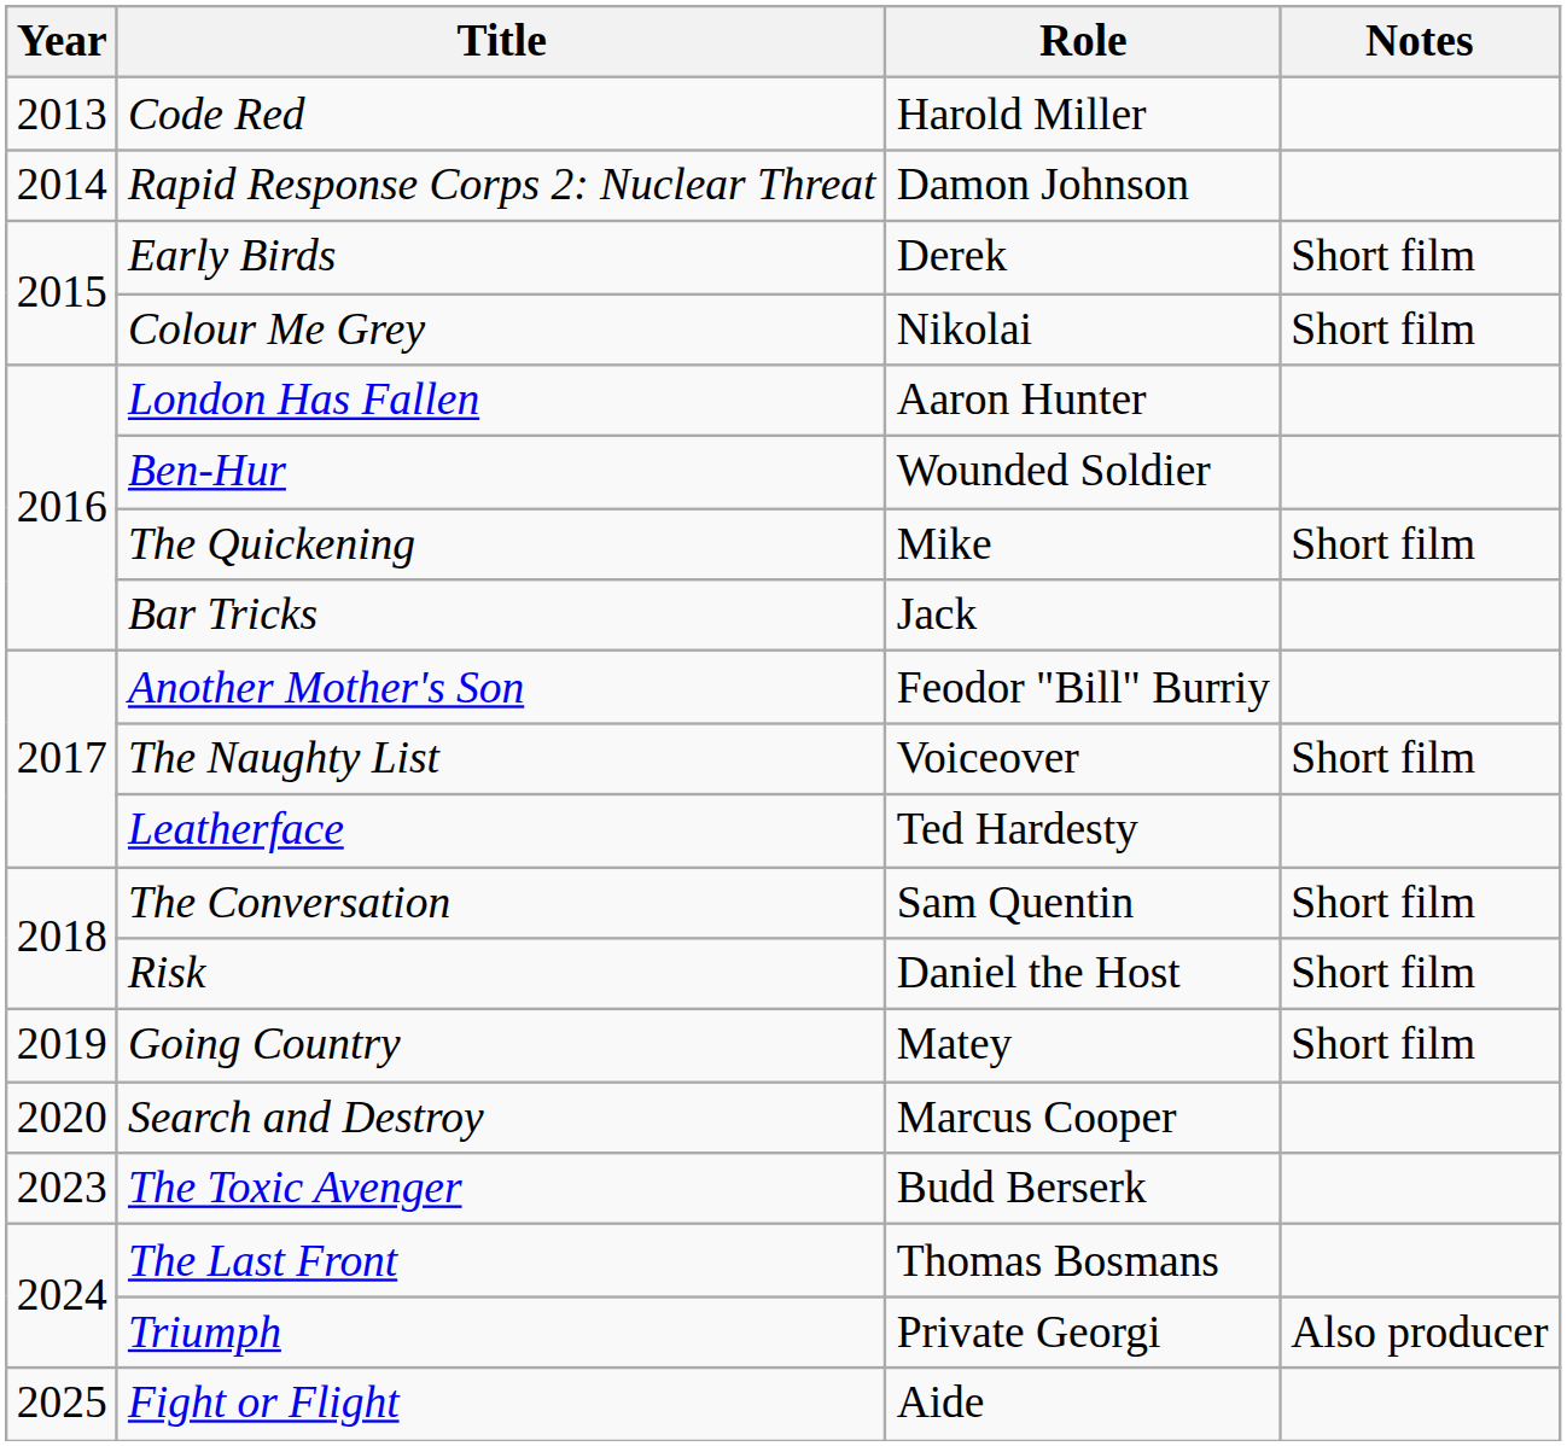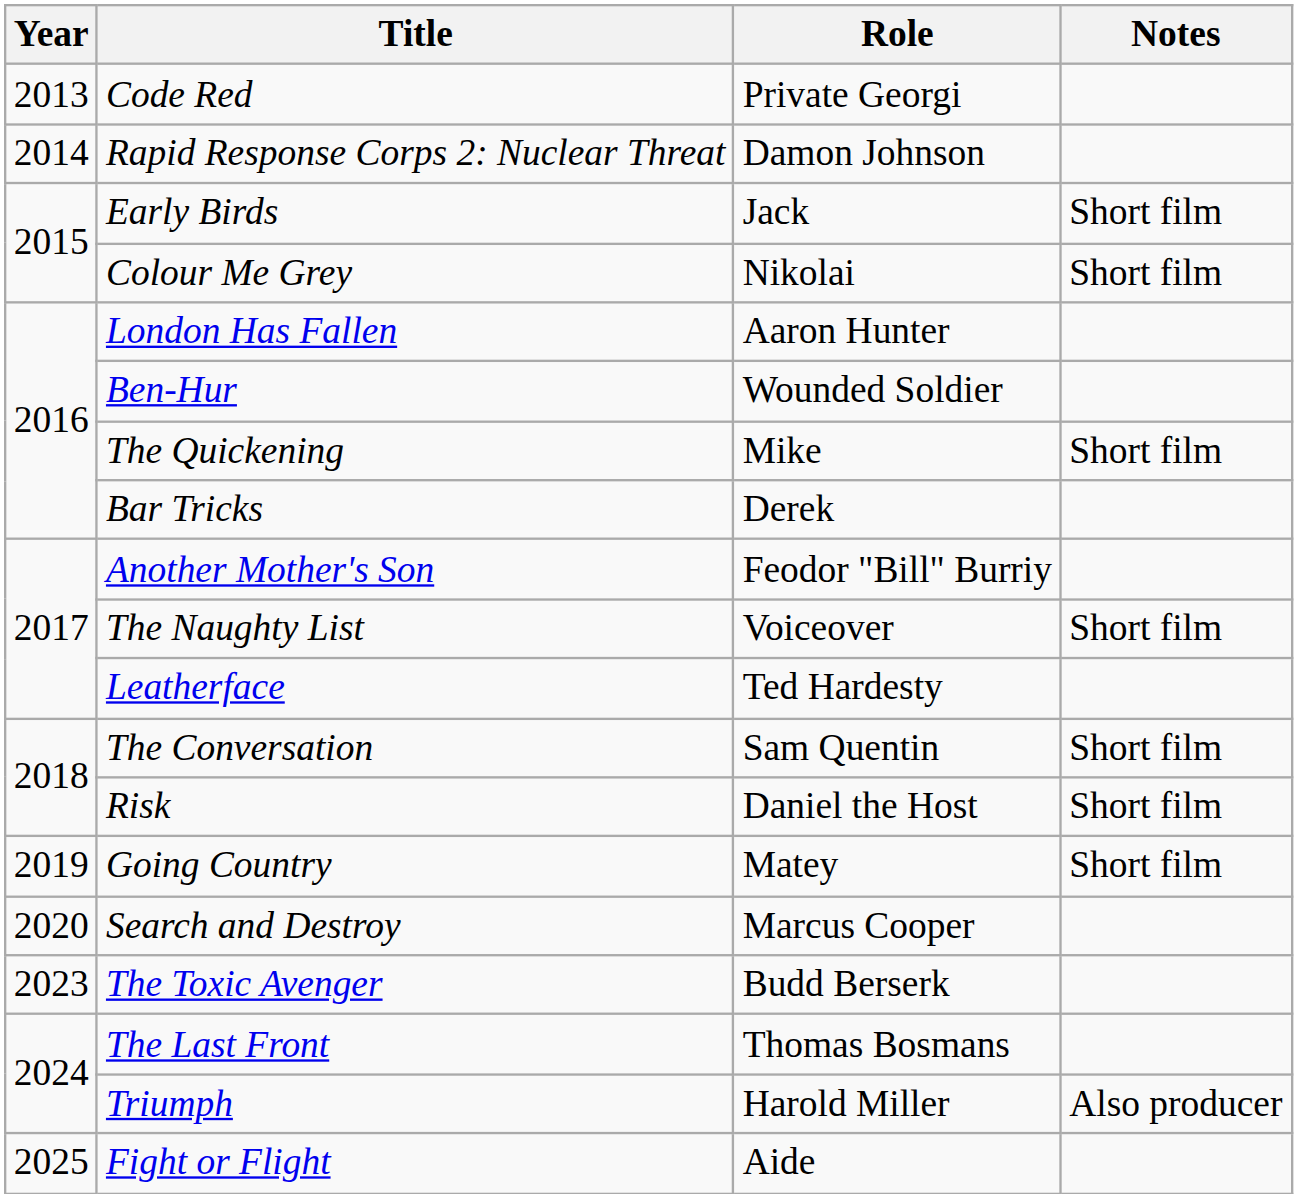 <table class="wikitable sortable plainrowheaders">
 <tr>
 <th scope="col">Year</th>
 <th scope="col">Title</th>
 <th scope="col" class="unsortable">Role</th>
 <th scope="col" class="unsortable">Notes</th>
 </tr>
 <tr>
 <td scope="row">2013</td>
 <td><em>Code Red</em></td>
-<td>Harold Miller</td>
+<td>Private Georgi</td>
 <td></td>
 </tr>
 <tr>
 <td scope="row">2014</td>
 <td><em>Rapid Response Corps 2: Nuclear Threat</em></td>
 <td>Damon Johnson</td>
 <td></td>
 </tr>
 <tr>
 <td rowspan="2" scope="row">2015</td>
 <td><em>Early Birds</em></td>
-<td>Derek</td>
+<td>Jack</td>
 <td>Short film</td>
 </tr>
 <tr>
 <td><em>Colour Me Grey</em></td>
 <td>Nikolai</td>
 <td>Short film</td>
 </tr>
 <tr>
 <td rowspan="4" scope="row">2016</td>
 <td><em><a href='#'>London Has Fallen</a></em></td>
 <td>Aaron Hunter</td>
 <td></td>
 </tr>
 <tr>
 <td><em><a href='#'>Ben-Hur</a></em></td>
 <td>Wounded Soldier</td>
 <td></td>
 </tr>
 <tr>
 <td><em>The Quickening</em></td>
 <td>Mike</td>
 <td>Short film</td>
 </tr>
 <tr>
 <td><em>Bar Tricks</em></td>
-<td>Jack</td>
+<td>Derek</td>
 <td></td>
 </tr>
 <tr>
 <td rowspan="3" scope="row">2017</td>
 <td><em><a href='#'>Another Mother's Son</a></em></td>
 <td>Feodor "Bill" Burriy</td>
 <td></td>
 </tr>
 <tr>
 <td data-sort-value="Naughty List, The"><em>The Naughty List</em></td>
 <td>Voiceover</td>
 <td>Short film</td>
 </tr>
 <tr>
 <td><em><a href='#'>Leatherface</a></em></td>
 <td>Ted Hardesty</td>
 <td></td>
 </tr>
 <tr>
 <td rowspan="2" scope="row">2018</td>
 <td><em>The Conversation</em></td>
 <td>Sam Quentin</td>
 <td>Short film</td>
 </tr>
 <tr>
 <td><em>Risk</em></td>
 <td>Daniel the Host</td>
 <td>Short film</td>
 </tr>
 <tr>
 <td scope="row">2019</td>
 <td><em>Going Country</em></td>
 <td>Matey</td>
 <td>Short film</td>
 </tr>
 <tr>
 <td scope="row">2020</td>
 <td><em>Search and Destroy</em></td>
 <td>Marcus Cooper</td>
 <td></td>
 </tr>
 <tr>
 <td scope="row">2023</td>
 <td data-sort-value="Toxic Avenger, The"><em><a href='#'>The Toxic Avenger</a></em></td>
 <td>Budd Berserk</td>
 <td></td>
 </tr>
 <tr>
 <td rowspan="2" scope="row">2024</td>
 <td><em><a href='#'>The Last Front</a></em></td>
 <td>Thomas Bosmans</td>
 <td></td>
 </tr>
 <tr>
 <td><em><a href='#'>Triumph</a></em></td>
-<td>Private Georgi</td>
+<td>Harold Miller</td>
 <td>Also producer</td>
 </tr>
 <tr>
 <td scope="row">2025</td>
 <td><em><a href='#'>Fight or Flight</a></em></td>
 <td>Aide</td>
 <td></td>
 </tr>
 </table>
